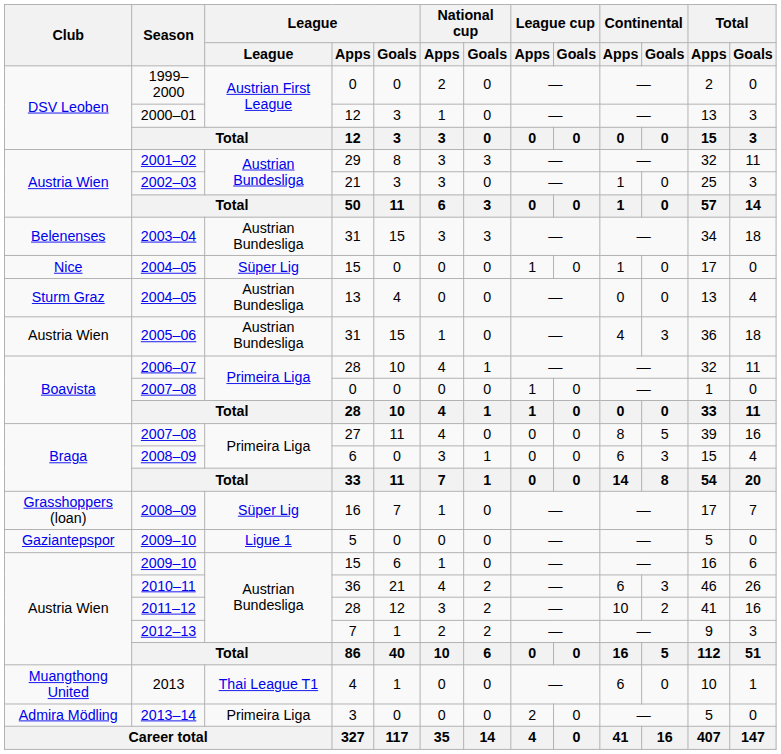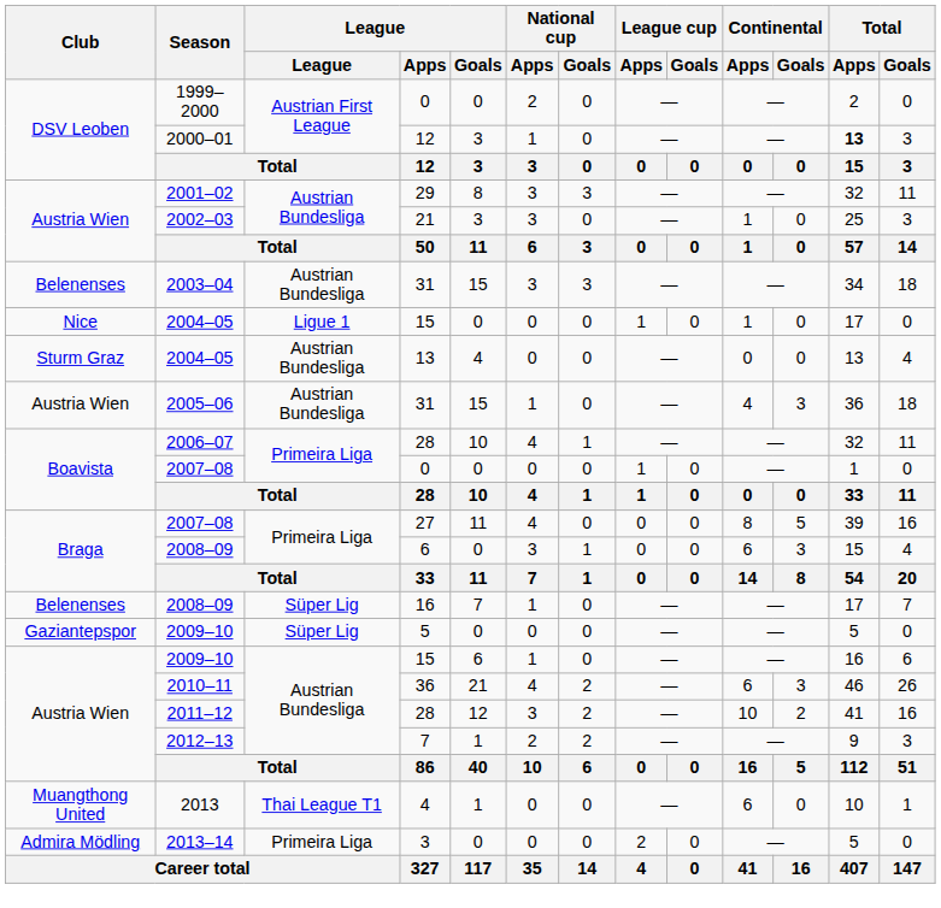 <table class="wikitable" style="text-align:center">
 <tr>
 <th rowspan="2">Club</th>
 <th rowspan="2">Season</th>
 <th colspan="3">League</th>
 <th colspan="2">National cup</th>
 <th colspan="2">League cup</th>
 <th colspan="2">Continental</th>
 <th colspan="2">Total</th>
 </tr>
 <tr>
 <th>League</th>
 <th>Apps</th>
 <th>Goals</th>
 <th>Apps</th>
 <th>Goals</th>
 <th>Apps</th>
 <th>Goals</th>
 <th>Apps</th>
 <th>Goals</th>
 <th>Apps</th>
 <th>Goals</th>
 </tr>
 <tr>
 <td rowspan="3"><a href='#'>DSV Leoben</a></td>
 <td>1999–2000</td>
 <td rowspan="2"><a href='#'>Austrian First League</a></td>
 <td>0</td>
 <td>0</td>
 <td>2</td>
 <td>0</td>
 <td colspan="2">—</td>
 <td colspan="2">—</td>
 <td>2</td>
 <td>0</td>
 </tr>
 <tr>
 <td>2000–01</td>
 <td>12</td>
 <td>3</td>
 <td>1</td>
 <td>0</td>
 <td colspan="2">—</td>
 <td colspan="2">—</td>
-<td>13</td>
+<td><strong>13</strong></td>
 <td>3</td>
 </tr>
 <tr>
 <th colspan="2">Total</th>
 <th>12</th>
 <th>3</th>
 <th>3</th>
 <th>0</th>
 <th>0</th>
 <th>0</th>
 <th>0</th>
 <th>0</th>
 <th>15</th>
 <th>3</th>
 </tr>
 <tr>
 <td rowspan="3"><a href='#'>Austria Wien</a></td>
 <td><a href='#'>2001–02</a></td>
 <td rowspan="2"><a href='#'>Austrian Bundesliga</a></td>
 <td>29</td>
 <td>8</td>
 <td>3</td>
 <td>3</td>
 <td colspan="2">—</td>
 <td colspan="2">—</td>
 <td>32</td>
 <td>11</td>
 </tr>
 <tr>
 <td><a href='#'>2002–03</a></td>
 <td>21</td>
 <td>3</td>
 <td>3</td>
 <td>0</td>
 <td colspan="2">—</td>
 <td>1</td>
 <td>0</td>
 <td>25</td>
 <td>3</td>
 </tr>
 <tr>
 <th colspan="2">Total</th>
 <th>50</th>
 <th>11</th>
 <th>6</th>
 <th>3</th>
 <th>0</th>
 <th>0</th>
 <th>1</th>
 <th>0</th>
 <th>57</th>
 <th>14</th>
 </tr>
 <tr>
 <td><a href='#'>Belenenses</a></td>
 <td><a href='#'>2003–04</a></td>
 <td>Austrian Bundesliga</td>
 <td>31</td>
 <td>15</td>
 <td>3</td>
 <td>3</td>
 <td colspan="2">—</td>
 <td colspan="2">—</td>
 <td>34</td>
 <td>18</td>
 </tr>
 <tr>
 <td><a href='#'>Nice</a></td>
 <td><a href='#'>2004–05</a></td>
-<td><a href='#'>Süper Lig</a></td>
+<td><a href='#'>Ligue 1</a></td>
 <td>15</td>
 <td>0</td>
 <td>0</td>
 <td>0</td>
 <td>1</td>
 <td>0</td>
 <td>1</td>
 <td>0</td>
 <td>17</td>
 <td>0</td>
 </tr>
 <tr>
 <td><a href='#'>Sturm Graz</a></td>
 <td><a href='#'>2004–05</a></td>
 <td>Austrian Bundesliga</td>
 <td>13</td>
 <td>4</td>
 <td>0</td>
 <td>0</td>
 <td colspan="2">—</td>
 <td>0</td>
 <td>0</td>
 <td>13</td>
 <td>4</td>
 </tr>
 <tr>
 <td>Austria Wien</td>
 <td><a href='#'>2005–06</a></td>
 <td>Austrian Bundesliga</td>
 <td>31</td>
 <td>15</td>
 <td>1</td>
 <td>0</td>
 <td colspan="2">—</td>
 <td>4</td>
 <td>3</td>
 <td>36</td>
 <td>18</td>
 </tr>
 <tr>
 <td rowspan="3"><a href='#'>Boavista</a></td>
 <td><a href='#'>2006–07</a></td>
 <td rowspan="2"><a href='#'>Primeira Liga</a></td>
 <td>28</td>
 <td>10</td>
 <td>4</td>
 <td>1</td>
 <td colspan="2">—</td>
 <td colspan="2">—</td>
 <td>32</td>
 <td>11</td>
 </tr>
 <tr>
 <td><a href='#'>2007–08</a></td>
 <td>0</td>
 <td>0</td>
 <td>0</td>
 <td>0</td>
 <td>1</td>
 <td>0</td>
 <td colspan="2">—</td>
 <td>1</td>
 <td>0</td>
 </tr>
 <tr>
 <th colspan="2">Total</th>
 <th>28</th>
 <th>10</th>
 <th>4</th>
 <th>1</th>
 <th>1</th>
 <th>0</th>
 <th>0</th>
 <th>0</th>
 <th>33</th>
 <th>11</th>
 </tr>
 <tr>
 <td rowspan="3"><a href='#'>Braga</a></td>
 <td><a href='#'>2007–08</a></td>
 <td rowspan="2">Primeira Liga</td>
 <td>27</td>
 <td>11</td>
 <td>4</td>
 <td>0</td>
 <td>0</td>
 <td>0</td>
 <td>8</td>
 <td>5</td>
 <td>39</td>
 <td>16</td>
 </tr>
 <tr>
 <td><a href='#'>2008–09</a></td>
 <td>6</td>
 <td>0</td>
 <td>3</td>
 <td>1</td>
 <td>0</td>
 <td>0</td>
 <td>6</td>
 <td>3</td>
 <td>15</td>
 <td>4</td>
 </tr>
 <tr>
 <th colspan="2">Total</th>
 <th>33</th>
 <th>11</th>
 <th>7</th>
 <th>1</th>
 <th>0</th>
 <th>0</th>
 <th>14</th>
 <th>8</th>
 <th>54</th>
 <th>20</th>
 </tr>
 <tr>
-<td><a href='#'>Grasshoppers</a> (loan)</td>
+<td><a href='#'>Belenenses</a></td>
 <td><a href='#'>2008–09</a></td>
 <td><a href='#'>Süper Lig</a></td>
 <td>16</td>
 <td>7</td>
 <td>1</td>
 <td>0</td>
 <td colspan="2">—</td>
 <td colspan="2">—</td>
 <td>17</td>
 <td>7</td>
 </tr>
 <tr>
 <td><a href='#'>Gaziantepspor</a></td>
 <td><a href='#'>2009–10</a></td>
-<td><a href='#'>Ligue 1</a></td>
+<td><a href='#'>Süper Lig</a></td>
 <td>5</td>
 <td>0</td>
 <td>0</td>
 <td>0</td>
 <td colspan="2">—</td>
 <td colspan="2">—</td>
 <td>5</td>
 <td>0</td>
 </tr>
 <tr>
 <td rowspan="5">Austria Wien</td>
 <td><a href='#'>2009–10</a></td>
 <td rowspan="4">Austrian Bundesliga</td>
 <td>15</td>
 <td>6</td>
 <td>1</td>
 <td>0</td>
 <td colspan="2">—</td>
 <td colspan="2">—</td>
 <td>16</td>
 <td>6</td>
 </tr>
 <tr>
 <td><a href='#'>2010–11</a></td>
 <td>36</td>
 <td>21</td>
 <td>4</td>
 <td>2</td>
 <td colspan="2">—</td>
 <td>6</td>
 <td>3</td>
 <td>46</td>
 <td>26</td>
 </tr>
 <tr>
 <td><a href='#'>2011–12</a></td>
 <td>28</td>
 <td>12</td>
 <td>3</td>
 <td>2</td>
 <td colspan="2">—</td>
 <td>10</td>
 <td>2</td>
 <td>41</td>
 <td>16</td>
 </tr>
 <tr>
 <td><a href='#'>2012–13</a></td>
 <td>7</td>
 <td>1</td>
 <td>2</td>
 <td>2</td>
 <td colspan="2">—</td>
 <td colspan="2">—</td>
 <td>9</td>
 <td>3</td>
 </tr>
 <tr>
 <th colspan="2">Total</th>
 <th>86</th>
 <th>40</th>
 <th>10</th>
 <th>6</th>
 <th>0</th>
 <th>0</th>
 <th>16</th>
 <th>5</th>
 <th>112</th>
 <th>51</th>
 </tr>
 <tr>
 <td><a href='#'>Muangthong United</a></td>
 <td>2013</td>
 <td><a href='#'>Thai League T1</a></td>
 <td>4</td>
 <td>1</td>
 <td>0</td>
 <td>0</td>
 <td colspan="2">—</td>
 <td>6</td>
 <td>0</td>
 <td>10</td>
 <td>1</td>
 </tr>
 <tr>
 <td><a href='#'>Admira Mödling</a></td>
 <td><a href='#'>2013–14</a></td>
 <td>Primeira Liga</td>
 <td>3</td>
 <td>0</td>
 <td>0</td>
 <td>0</td>
 <td>2</td>
 <td>0</td>
 <td colspan="2">—</td>
 <td>5</td>
 <td>0</td>
 </tr>
 <tr>
 <th colspan="3">Career total</th>
 <th>327</th>
 <th>117</th>
 <th>35</th>
 <th>14</th>
 <th>4</th>
 <th>0</th>
 <th>41</th>
 <th>16</th>
 <th>407</th>
 <th>147</th>
 </tr>
 </table>
